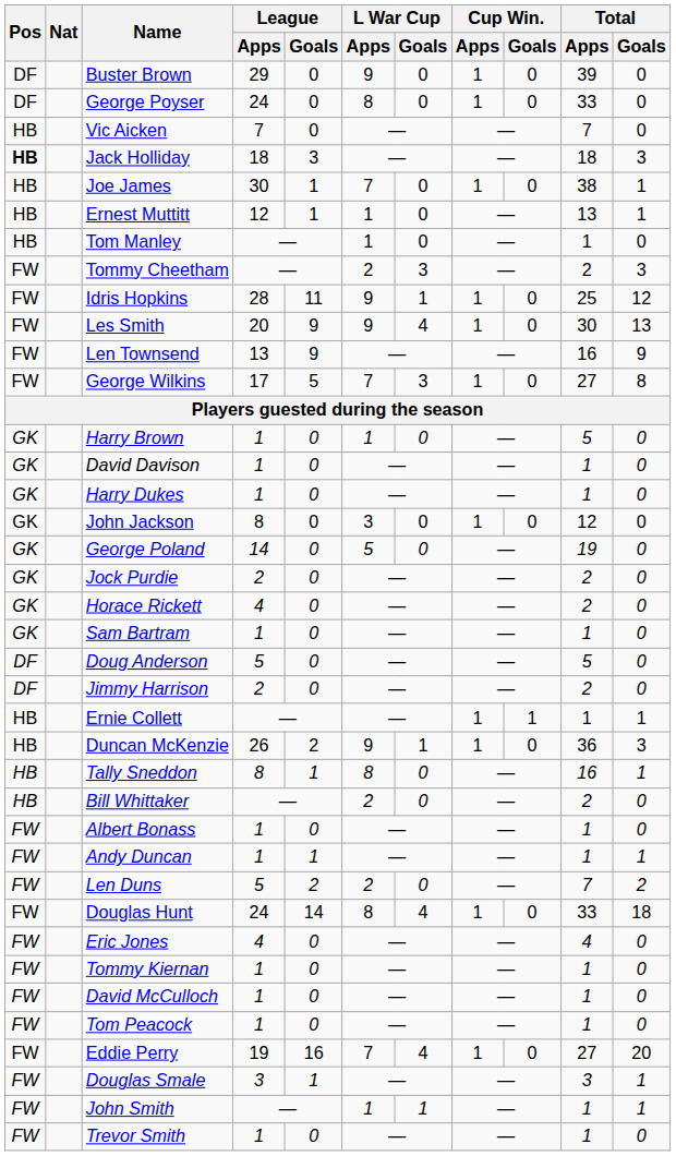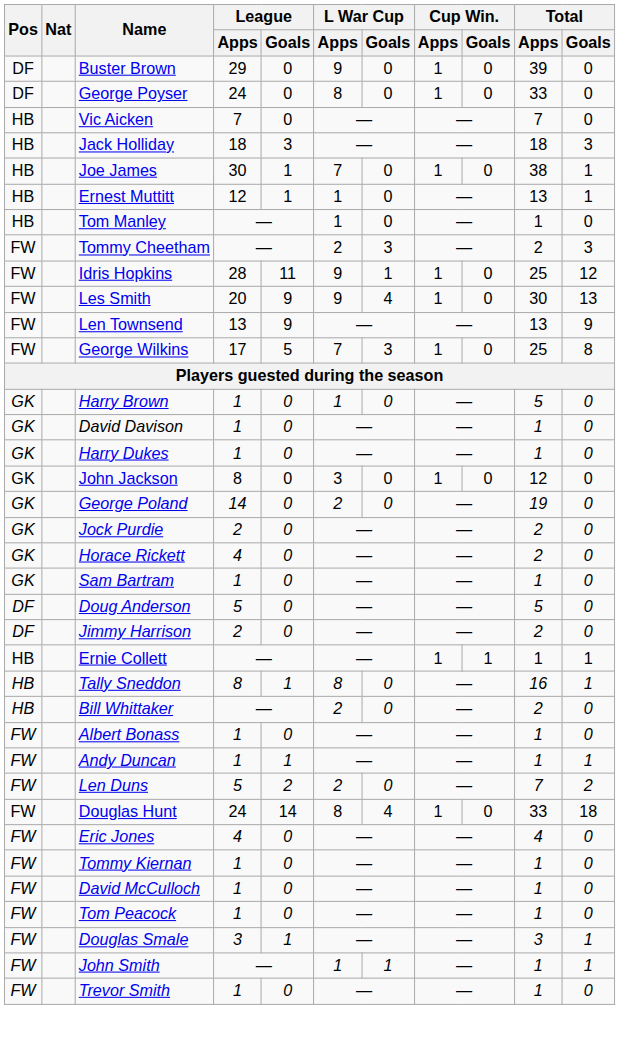 <table class="wikitable" style="text-align:center">
 <tr>
 <th rowspan="2">Pos</th>
 <th rowspan="2">Nat</th>
 <th rowspan="2">Name</th>
 <th colspan="2" style="width:85px;">League</th>
 <th colspan="2">L War Cup</th>
 <th colspan="2">Cup Win.</th>
 <th colspan="2">Total</th>
 </tr>
 <tr>
 <th>Apps</th>
 <th>Goals</th>
 <th>Apps</th>
 <th>Goals</th>
 <th>Apps</th>
 <th>Goals</th>
 <th>Apps</th>
 <th>Goals</th>
 </tr>
 <tr>
 <td>DF</td>
 <td></td>
 <td style="text-align:left;"><a href='#'>Buster Brown</a></td>
 <td>29</td>
 <td>0</td>
 <td>9</td>
 <td>0</td>
 <td>1</td>
 <td>0</td>
 <td>39</td>
 <td>0</td>
 </tr>
 <tr>
 <td>DF</td>
 <td></td>
 <td style="text-align:left;"><a href='#'>George Poyser</a></td>
 <td>24</td>
 <td>0</td>
 <td>8</td>
 <td>0</td>
 <td>1</td>
 <td>0</td>
 <td>33</td>
 <td>0</td>
 </tr>
 <tr>
 <td>HB</td>
 <td></td>
 <td style="text-align:left;"><a href='#'>Vic Aicken</a></td>
 <td>7</td>
 <td>0</td>
 <td colspan="2">—</td>
 <td colspan="2">—</td>
 <td>7</td>
 <td>0</td>
 </tr>
 <tr>
-<td><strong>HB</strong></td>
+<td>HB</td>
 <td><em></em></td>
 <td style="text-align:left;"><a href='#'>Jack Holliday</a></td>
 <td>18</td>
 <td>3</td>
 <td colspan="2">—</td>
 <td colspan="2">—</td>
 <td>18</td>
 <td>3</td>
 </tr>
 <tr>
 <td>HB</td>
 <td></td>
 <td style="text-align:left;"><a href='#'>Joe James</a></td>
 <td>30</td>
 <td>1</td>
 <td>7</td>
 <td>0</td>
 <td>1</td>
 <td>0</td>
 <td>38</td>
 <td>1</td>
 </tr>
 <tr>
 <td>HB</td>
 <td><em></em></td>
 <td style="text-align:left;"><a href='#'>Ernest Muttitt</a></td>
 <td>12</td>
 <td>1</td>
 <td>1</td>
 <td>0</td>
 <td colspan="2">—</td>
 <td>13</td>
 <td>1</td>
 </tr>
 <tr>
 <td>HB</td>
 <td></td>
 <td style="text-align:left;"><a href='#'>Tom Manley</a></td>
 <td colspan="2">—</td>
 <td>1</td>
 <td>0</td>
 <td colspan="2">—</td>
 <td>1</td>
 <td>0</td>
 </tr>
 <tr>
 <td>FW</td>
 <td><em></em></td>
 <td style="text-align:left;"><a href='#'>Tommy Cheetham</a></td>
 <td colspan="2">—</td>
 <td>2</td>
 <td>3</td>
 <td colspan="2">—</td>
 <td>2</td>
 <td>3</td>
 </tr>
 <tr>
 <td>FW</td>
 <td></td>
 <td style="text-align:left;"><a href='#'>Idris Hopkins</a></td>
 <td>28</td>
 <td>11</td>
 <td>9</td>
 <td>1</td>
 <td>1</td>
 <td>0</td>
 <td>25</td>
 <td>12</td>
 </tr>
 <tr>
 <td>FW</td>
 <td><em></em></td>
 <td style="text-align:left;"><a href='#'>Les Smith</a></td>
 <td>20</td>
 <td>9</td>
 <td>9</td>
 <td>4</td>
 <td>1</td>
 <td>0</td>
 <td>30</td>
 <td>13</td>
 </tr>
 <tr>
 <td>FW</td>
 <td><em></em></td>
 <td style="text-align:left;"><a href='#'>Len Townsend</a></td>
 <td>13</td>
 <td>9</td>
 <td colspan="2">—</td>
 <td colspan="2">—</td>
-<td>16</td>
+<td>13</td>
 <td>9</td>
 </tr>
 <tr>
 <td>FW</td>
 <td><em></em></td>
 <td style="text-align:left;"><a href='#'>George Wilkins</a></td>
 <td>17</td>
 <td>5</td>
 <td>7</td>
 <td>3</td>
 <td>1</td>
 <td>0</td>
-<td>27</td>
+<td>25</td>
 <td>8</td>
 </tr>
 <tr>
 <th colspan="11">Players guested during the season</th>
 </tr>
 <tr>
 <td><em>GK</em></td>
 <td><em></em></td>
 <td style="text-align:left;"><a href='#'><em>Harry Brown</em></a></td>
 <td><em>1</em></td>
 <td><em>0</em></td>
 <td><em>1</em></td>
 <td><em>0</em></td>
 <td colspan="2"><em>—</em></td>
 <td><em>5</em></td>
 <td><em>0</em></td>
 </tr>
 <tr>
 <td><em>GK</em></td>
 <td><em></em></td>
 <td style="text-align:left;"><em>David Davison</em></td>
 <td><em>1</em></td>
 <td><em>0</em></td>
 <td colspan="2"><em>—</em></td>
 <td colspan="2"><em>—</em></td>
 <td><em>1</em></td>
 <td><em>0</em></td>
 </tr>
 <tr>
 <td><em>GK</em></td>
 <td><em></em></td>
 <td style="text-align:left;"><em><a href='#'>Harry Dukes</a></em></td>
 <td><em>1</em></td>
 <td><em>0</em></td>
 <td colspan="2"><em>—</em></td>
 <td colspan="2"><em>—</em></td>
 <td><em>1</em></td>
 <td><em>0</em></td>
 </tr>
 <tr>
 <td>GK</td>
 <td></td>
 <td style="text-align:left;"><a href='#'>John Jackson</a></td>
 <td>8</td>
 <td>0</td>
 <td>3</td>
 <td>0</td>
 <td>1</td>
 <td>0</td>
 <td>12</td>
 <td>0</td>
 </tr>
 <tr>
 <td><em>GK</em></td>
 <td><em></em></td>
 <td style="text-align:left;"><em><a href='#'>George Poland</a></em></td>
 <td><em>14</em></td>
 <td><em>0</em></td>
-<td><em>5</em></td>
+<td><em>2</em></td>
 <td><em>0</em></td>
 <td colspan="2"><em>—</em></td>
 <td><em>19</em></td>
 <td><em>0</em></td>
 </tr>
 <tr>
 <td><em>GK</em></td>
 <td><em></em></td>
 <td style="text-align:left;"><em><a href='#'>Jock Purdie</a></em></td>
 <td><em>2</em></td>
 <td><em>0</em></td>
 <td colspan="2"><em>—</em></td>
 <td colspan="2"><em>—</em></td>
 <td><em>2</em></td>
 <td><em>0</em></td>
 </tr>
 <tr>
 <td><em>GK</em></td>
 <td><em></em></td>
 <td style="text-align:left;"><em><a href='#'>Horace Rickett</a></em></td>
 <td><em>4</em></td>
 <td><em>0</em></td>
 <td colspan="2"><em>—</em></td>
 <td colspan="2"><em>—</em></td>
 <td><em>2</em></td>
 <td><em>0</em></td>
 </tr>
 <tr>
 <td><em>GK</em></td>
 <td><em></em></td>
 <td style="text-align:left;"><em><a href='#'>Sam Bartram</a></em></td>
 <td><em>1</em></td>
 <td><em>0</em></td>
 <td colspan="2"><em>—</em></td>
 <td colspan="2"><em>—</em></td>
 <td><em>1</em></td>
 <td><em>0</em></td>
 </tr>
 <tr>
 <td><em>DF</em></td>
 <td><em></em></td>
 <td style="text-align:left;"><a href='#'><em>Doug Anderson</em></a></td>
 <td><em>5</em></td>
 <td><em>0</em></td>
 <td colspan="2"><em>—</em></td>
 <td colspan="2"><em>—</em></td>
 <td><em>5</em></td>
 <td><em>0</em></td>
 </tr>
 <tr>
 <td><em>DF</em></td>
 <td><em></em></td>
 <td style="text-align:left;"><em><a href='#'>Jimmy Harrison</a></em></td>
 <td><em>2</em></td>
 <td><em>0</em></td>
 <td colspan="2"><em>—</em></td>
 <td colspan="2"><em>—</em></td>
 <td><em>2</em></td>
 <td><em>0</em></td>
 </tr>
 <tr>
 <td>HB</td>
 <td></td>
 <td style="text-align:left;"><a href='#'>Ernie Collett</a></td>
 <td colspan="2">—</td>
 <td colspan="2">—</td>
 <td>1</td>
 <td>1</td>
 <td>1</td>
 <td>1</td>
-</tr>
-<tr>
-<td>HB</td>
-<td></td>
-<td style="text-align:left;"><a href='#'>Duncan McKenzie</a></td>
-<td>26</td>
-<td>2</td>
-<td>9</td>
-<td>1</td>
-<td>1</td>
-<td>0</td>
-<td>36</td>
-<td>3</td>
 </tr>
 <tr>
 <td><em>HB</em></td>
 <td><em></em></td>
 <td style="text-align:left;"><em><a href='#'>Tally Sneddon</a></em></td>
 <td><em>8</em></td>
 <td><em>1</em></td>
 <td><em>8</em></td>
 <td><em>0</em></td>
 <td colspan="2"><em>—</em></td>
 <td><em>16</em></td>
 <td><em>1</em></td>
 </tr>
 <tr>
 <td><em>HB</em></td>
 <td><em></em></td>
 <td style="text-align:left;"><a href='#'><em>Bill Whittaker</em></a></td>
 <td colspan="2"><em>—</em></td>
 <td><em>2</em></td>
 <td><em>0</em></td>
 <td colspan="2"><em>—</em></td>
 <td><em>2</em></td>
 <td><em>0</em></td>
 </tr>
 <tr>
 <td><em>FW</em></td>
 <td><em></em></td>
 <td style="text-align:left;"><em><a href='#'>Albert Bonass</a></em></td>
 <td><em>1</em></td>
 <td><em>0</em></td>
 <td colspan="2"><em>—</em></td>
 <td colspan="2"><em>—</em></td>
 <td><em>1</em></td>
 <td><em>0</em></td>
 </tr>
 <tr>
 <td><em>FW</em></td>
 <td><em></em></td>
 <td style="text-align:left;"><em><a href='#'>Andy Duncan</a></em></td>
 <td><em>1</em></td>
 <td><em>1</em></td>
 <td colspan="2"><em>—</em></td>
 <td colspan="2"><em>—</em></td>
 <td><em>1</em></td>
 <td><em>1</em></td>
 </tr>
 <tr>
 <td><em>FW</em></td>
 <td><em></em></td>
 <td style="text-align:left;"><em><a href='#'>Len Duns</a></em></td>
 <td><em>5</em></td>
 <td><em>2</em></td>
 <td><em>2</em></td>
 <td><em>0</em></td>
 <td colspan="2"><em>—</em></td>
 <td><em>7</em></td>
 <td><em>2</em></td>
 </tr>
 <tr>
 <td>FW</td>
 <td></td>
 <td style="text-align:left;"><a href='#'>Douglas Hunt</a></td>
 <td>24</td>
 <td>14</td>
 <td>8</td>
 <td>4</td>
 <td>1</td>
 <td>0</td>
 <td>33</td>
 <td>18</td>
 </tr>
 <tr>
 <td><em>FW</em></td>
 <td><em></em></td>
 <td style="text-align:left;"><a href='#'><em>Eric Jones</em></a></td>
 <td><em>4</em></td>
 <td><em>0</em></td>
 <td colspan="2"><em>—</em></td>
 <td colspan="2"><em>—</em></td>
 <td><em>4</em></td>
 <td><em>0</em></td>
 </tr>
 <tr>
 <td><em>FW</em></td>
 <td><em></em></td>
 <td style="text-align:left;"><em><a href='#'>Tommy Kiernan</a></em></td>
 <td><em>1</em></td>
 <td><em>0</em></td>
 <td colspan="2"><em>—</em></td>
 <td colspan="2"><em>—</em></td>
 <td><em>1</em></td>
 <td><em>0</em></td>
 </tr>
 <tr>
 <td><em>FW</em></td>
 <td><em></em></td>
 <td style="text-align:left;"><em><a href='#'>David McCulloch</a></em></td>
 <td><em>1</em></td>
 <td><em>0</em></td>
 <td colspan="2"><em>—</em></td>
 <td colspan="2"><em>—</em></td>
 <td><em>1</em></td>
 <td><em>0</em></td>
 </tr>
 <tr>
 <td><em>FW</em></td>
 <td><em></em></td>
 <td style="text-align:left;"><em><a href='#'>Tom Peacock</a></em></td>
 <td><em>1</em></td>
 <td><em>0</em></td>
 <td colspan="2"><em>—</em></td>
 <td colspan="2"><em>—</em></td>
 <td><em>1</em></td>
 <td><em>0</em></td>
 </tr>
 <tr>
-<td>FW</td>
-<td></td>
-<td style="text-align:left;"><a href='#'>Eddie Perry</a></td>
-<td>19</td>
-<td>16</td>
-<td>7</td>
-<td>4</td>
-<td>1</td>
-<td>0</td>
-<td>27</td>
-<td>20</td>
-</tr>
-<tr>
 <td><em>FW</em></td>
 <td><em></em></td>
 <td style="text-align:left;"><em><a href='#'>Douglas Smale</a></em></td>
 <td><em>3</em></td>
 <td><em>1</em></td>
 <td colspan="2"><em>—</em></td>
 <td colspan="2"><em>—</em></td>
 <td><em>3</em></td>
 <td><em>1</em></td>
 </tr>
 <tr>
 <td><em>FW</em></td>
 <td><em></em></td>
 <td style="text-align:left;"><a href='#'><em>John Smith</em></a></td>
 <td colspan="2"><em>—</em></td>
 <td><em>1</em></td>
 <td><em>1</em></td>
 <td colspan="2"><em>—</em></td>
 <td><em>1</em></td>
 <td><em>1</em></td>
 </tr>
 <tr>
 <td><em>FW</em></td>
 <td><em></em></td>
 <td style="text-align:left;"><a href='#'><em>Trevor Smith</em></a></td>
 <td><em>1</em></td>
 <td><em>0</em></td>
 <td colspan="2"><em>—</em></td>
 <td colspan="2"><em>—</em></td>
 <td><em>1</em></td>
 <td><em>0</em></td>
 </tr>
 </table>
